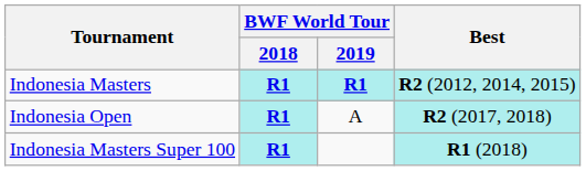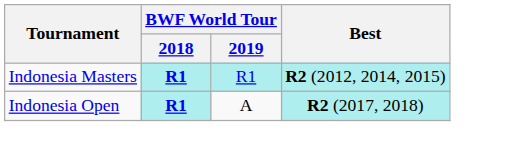 <table style='font-size: 90%; text-align:center;' class='wikitable'>
 <tr>
 <th rowspan="2">Tournament</th>
 <th colspan="2"><strong><a href='#'>BWF World Tour</a></strong></th>
 <th rowspan="2">Best</th>
 </tr>
 <tr>
 <th><a href='#'>2018</a></th>
 <th><a href='#'>2019</a></th>
 </tr>
 <tr>
 <td align=left><a href='#'>Indonesia Masters</a></td>
 <td bgcolor=AFEEEE><strong><a href='#'>R1</a></strong></td>
-<td bgcolor=AFEEEE><strong><a href='#'>R1</a></strong></td>
+<td bgcolor=AFEEEE><a href='#'>R1</a></td>
 <td bgcolor=AFEEEE><strong>R2</strong> (2012, 2014, 2015)</td>
 </tr>
 <tr>
 <td align=left><a href='#'>Indonesia Open</a></td>
 <td bgcolor=AFEEEE><a href='#'><strong>R1</strong></a></td>
 <td>A</td>
 <td bgcolor=AFEEEE><strong>R2</strong> (2017, 2018)</td>
 </tr>
-<tr>
-<td align=left><a href='#'>Indonesia Masters Super 100</a></td>
-<td bgcolor=AFEEEE><a href='#'><strong>R1</strong></a></td>
-<td></td>
-<td bgcolor=AFEEEE><strong>R1</strong> (2018)</td>
-</tr>
 </table>
